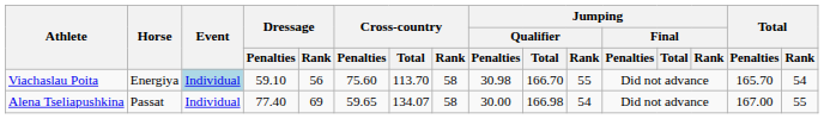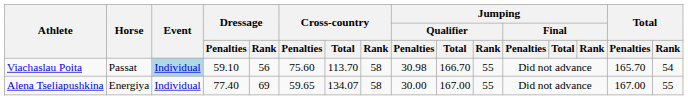 <table class=wikitable style="font-size:90%">
 <tr>
 <th rowspan="3">Athlete</th>
 <th rowspan="3">Horse</th>
 <th rowspan="3">Event</th>
 <th colspan="2" rowspan="2">Dressage</th>
 <th colspan="3" rowspan="2">Cross-country</th>
 <th colspan="6">Jumping</th>
 <th colspan="2" rowspan="2">Total</th>
 </tr>
 <tr style="font-size:95%">
 <th colspan="3">Qualifier</th>
 <th colspan="3">Final</th>
 </tr>
 <tr style="font-size:95%">
 <th>Penalties</th>
 <th>Rank</th>
 <th>Penalties</th>
 <th>Total</th>
 <th>Rank</th>
 <th>Penalties</th>
 <th>Total</th>
 <th>Rank</th>
 <th>Penalties</th>
 <th>Total</th>
 <th>Rank</th>
 <th>Penalties</th>
 <th>Rank</th>
 </tr>
 <tr align=center>
 <td align=left><a href='#'>Viachaslau Poita</a></td>
-<td align=left>Energiya</td>
+<td align=left>Passat</td>
 <td align=left style="background: lightblue;"><a href='#'>Individual</a></td>
 <td>59.10</td>
 <td>56</td>
 <td>75.60</td>
 <td>113.70</td>
 <td>58</td>
 <td>30.98</td>
 <td>166.70</td>
 <td>55</td>
 <td colspan=3>Did not advance</td>
 <td>165.70</td>
 <td>54</td>
 </tr>
 <tr align=center>
 <td align=left><a href='#'>Alena Tseliapushkina</a></td>
-<td align=left>Passat</td>
+<td align=left>Energiya</td>
 <td align=left><a href='#'>Individual</a></td>
 <td>77.40</td>
 <td>69</td>
 <td>59.65</td>
 <td>134.07</td>
 <td>58</td>
 <td>30.00</td>
-<td>166.98</td>
-<td>54</td>
+<td>167.00</td>
+<td>55</td>
 <td colspan=3>Did not advance</td>
 <td>167.00</td>
 <td>55</td>
 </tr>
 </table>
